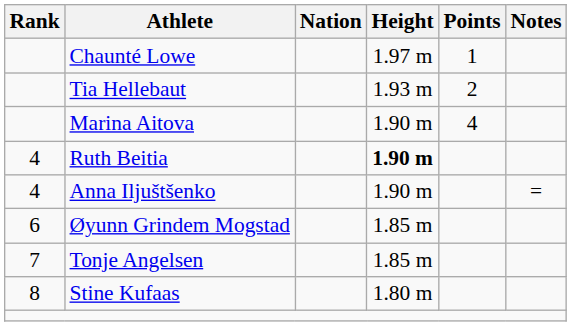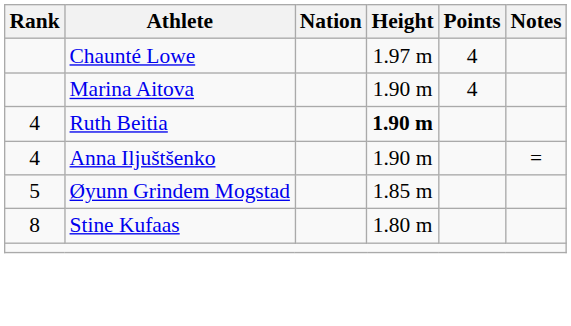 <table class="wikitable mw-datatable sortable" style="text-align:center;">
 <tr>
 <th scope="col" style="width: 10px;">Rank</th>
 <th scope="col">Athlete</th>
 <th scope="col">Nation</th>
 <th scope="col">Height</th>
 <th scope="col">Points</th>
 <th scope="col">Notes</th>
 </tr>
 <tr>
 <td></td>
 <td align="left"><a href='#'>Chaunté Lowe</a></td>
 <td align="left"></td>
 <td>1.97 m</td>
-<td>1</td>
-<td></td>
-</tr>
-<tr>
-<td></td>
-<td align="left"><a href='#'>Tia Hellebaut</a></td>
-<td align="left"></td>
-<td>1.93 m</td>
-<td>2</td>
+<td>4</td>
 <td></td>
 </tr>
 <tr>
 <td></td>
 <td align="left"><a href='#'>Marina Aitova</a></td>
 <td align="left"></td>
 <td>1.90 m</td>
 <td>4</td>
 <td></td>
 </tr>
 <tr>
 <td>4</td>
 <td align="left"><a href='#'>Ruth Beitia</a></td>
 <td align="left"></td>
 <td><strong>1.90 m</strong></td>
 <td></td>
 <td></td>
 </tr>
 <tr>
 <td>4</td>
 <td align="left"><a href='#'>Anna Iljuštšenko</a></td>
 <td align="left"></td>
 <td>1.90 m</td>
 <td></td>
 <td>=</td>
 </tr>
 <tr>
-<td>6</td>
+<td>5</td>
 <td align="left"><a href='#'>Øyunn Grindem Mogstad</a></td>
-<td align="left"></td>
-<td>1.85 m</td>
-<td></td>
-<td></td>
-</tr>
-<tr>
-<td>7</td>
-<td align="left"><a href='#'>Tonje Angelsen</a></td>
 <td align="left"></td>
 <td>1.85 m</td>
 <td></td>
 <td></td>
 </tr>
 <tr>
 <td>8</td>
 <td align="left"><a href='#'>Stine Kufaas</a></td>
 <td align="left"></td>
 <td>1.80 m</td>
 <td></td>
 <td></td>
 </tr>
 <tr class="sortbottom">
 <td colspan="6"></td>
 </tr>
 </table>
